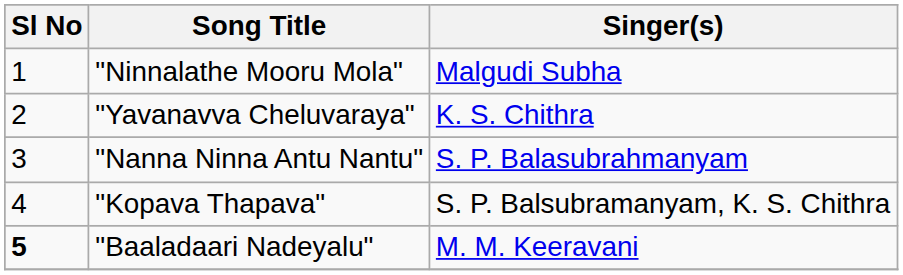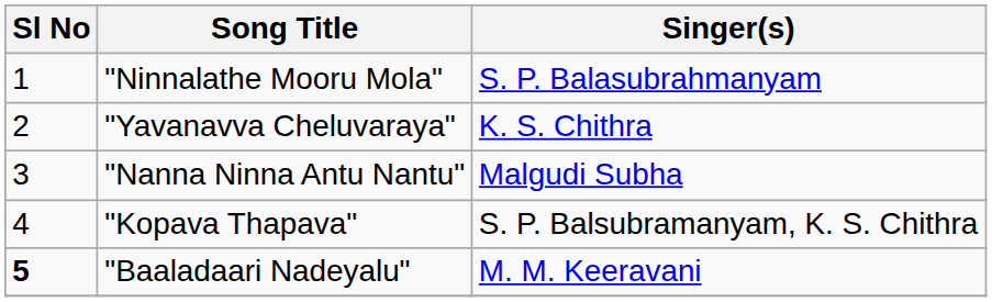 <table class="wikitable">
 <tr>
 <th>Sl No</th>
 <th>Song Title</th>
 <th>Singer(s)</th>
 </tr>
 <tr>
 <td>1</td>
 <td>"Ninnalathe Mooru Mola"</td>
-<td><a href='#'>Malgudi Subha</a></td>
+<td><a href='#'>S. P. Balasubrahmanyam</a></td>
 </tr>
 <tr>
 <td>2</td>
 <td>"Yavanavva Cheluvaraya"</td>
 <td><a href='#'>K. S. Chithra</a></td>
 </tr>
 <tr>
 <td>3</td>
 <td>"Nanna Ninna Antu Nantu"</td>
-<td><a href='#'>S. P. Balasubrahmanyam</a></td>
+<td><a href='#'>Malgudi Subha</a></td>
 </tr>
 <tr>
 <td>4</td>
 <td>"Kopava Thapava"</td>
 <td>S. P. Balsubramanyam, K. S. Chithra</td>
 </tr>
 <tr>
 <td><strong>5</strong></td>
 <td>"Baaladaari Nadeyalu"</td>
 <td><a href='#'>M. M. Keeravani</a></td>
 </tr>
 <tr>
 </tr>
 </table>
